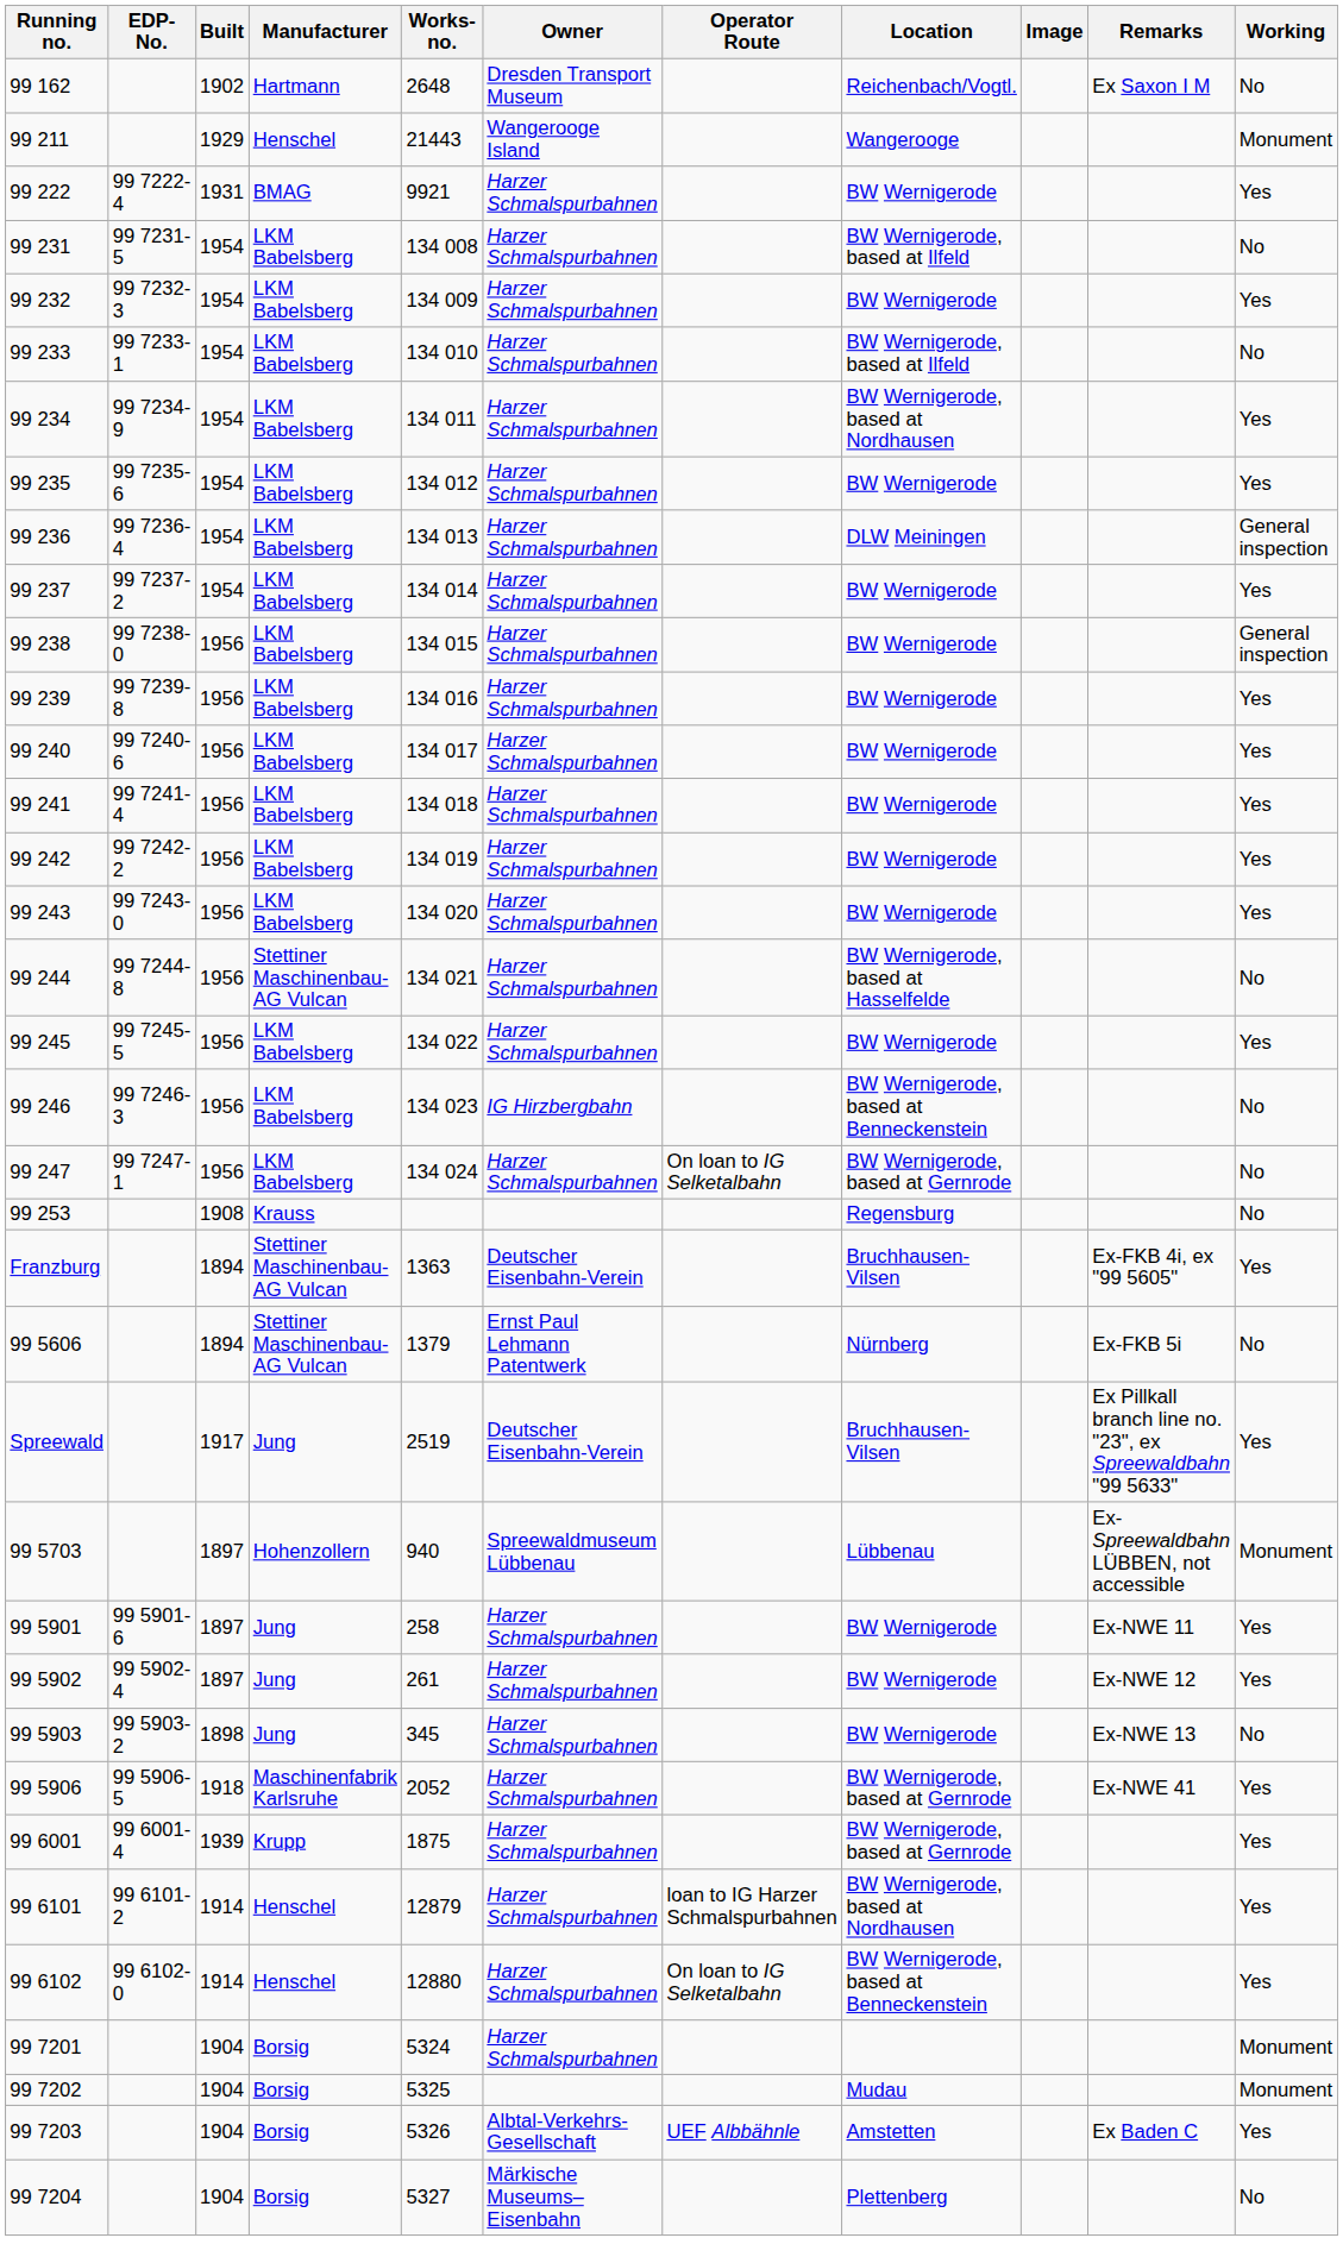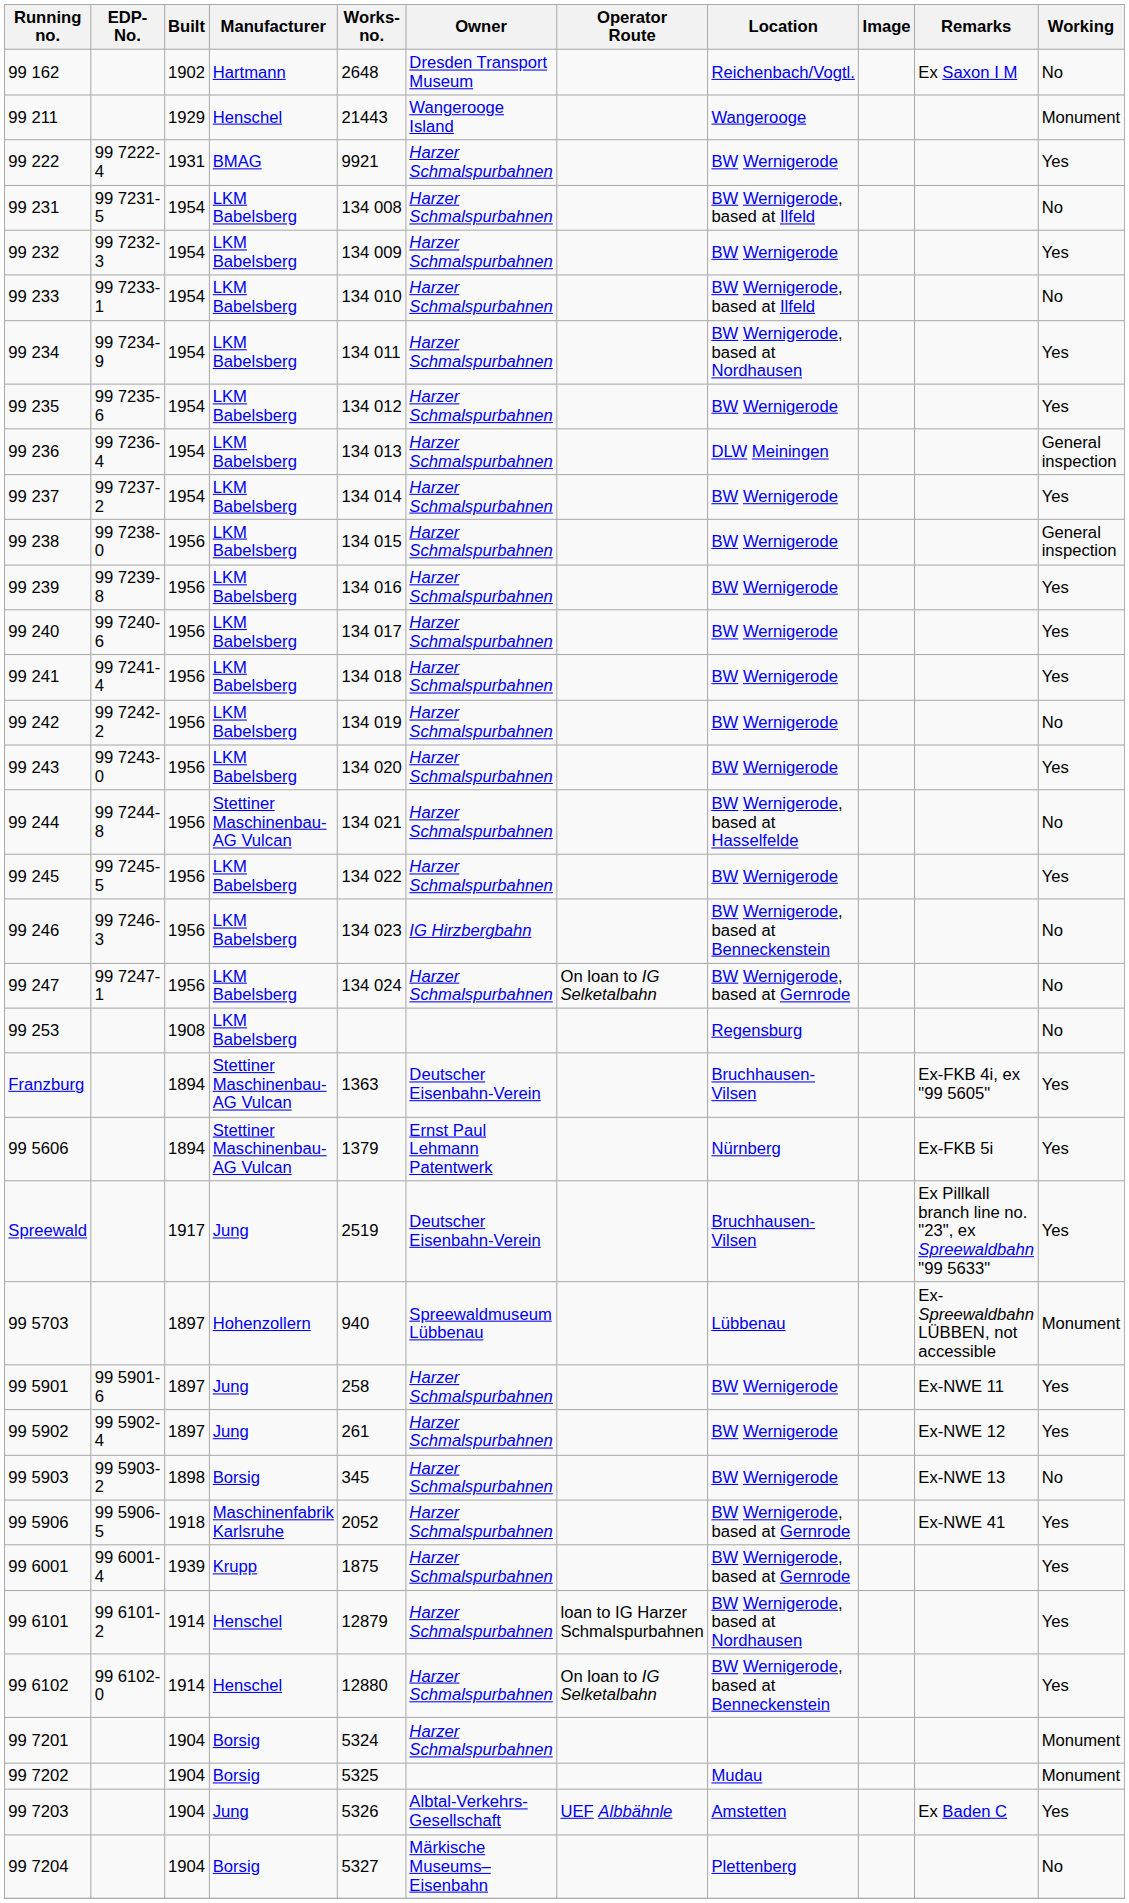 <table class="wikitable" style="width="100%"; border:solid 1px #AAAAAA; background:#e3e3e3;">
 <tr>
 <th width="5%">Running<br>no.</th>
 <th width="7%">EDP-<br>No.</th>
 <th width="4%">Built</th>
 <th width="10%">Manufacturer</th>
 <th width="5%">Works-<br>no.</th>
 <th width="12%">Owner</th>
 <th width="12%">Operator<br>Route</th>
 <th width="15%">Location</th>
 <th width="13%">Image</th>
 <th width="20%">Remarks</th>
 <th width="8%">Working</th>
 </tr>
 <tr>
 <td>99 162</td>
 <td></td>
 <td>1902</td>
 <td><a href='#'>Hartmann</a></td>
 <td>2648</td>
 <td><a href='#'>Dresden Transport Museum</a></td>
 <td></td>
 <td><a href='#'>Reichenbach/Vogtl.</a></td>
 <td></td>
 <td>Ex <a href='#'>Saxon I M</a></td>
 <td>No</td>
 </tr>
 <tr>
 <td>99 211</td>
 <td></td>
 <td>1929</td>
 <td><a href='#'>Henschel</a></td>
 <td>21443</td>
 <td><a href='#'>Wangerooge Island</a></td>
 <td></td>
 <td><a href='#'>Wangerooge</a></td>
 <td></td>
 <td></td>
 <td>Monument</td>
 </tr>
 <tr>
 <td>99 222</td>
 <td>99 7222-4</td>
 <td>1931</td>
 <td><a href='#'>BMAG</a></td>
 <td>9921</td>
 <td><em><a href='#'>Harzer Schmalspurbahnen</a></em></td>
 <td></td>
 <td><a href='#'>BW</a> <a href='#'>Wernigerode</a></td>
 <td></td>
 <td></td>
 <td>Yes</td>
 </tr>
 <tr>
 <td>99 231</td>
 <td>99 7231-5</td>
 <td>1954</td>
 <td><a href='#'>LKM Babelsberg</a></td>
 <td>134 008</td>
 <td><em><a href='#'>Harzer Schmalspurbahnen</a></em></td>
 <td></td>
 <td><a href='#'>BW</a> <a href='#'>Wernigerode</a>, <br>based at <a href='#'>Ilfeld</a></td>
 <td></td>
 <td></td>
 <td>No</td>
 </tr>
 <tr>
 <td>99 232</td>
 <td>99 7232-3</td>
 <td>1954</td>
 <td><a href='#'>LKM Babelsberg</a></td>
 <td>134 009</td>
 <td><em><a href='#'>Harzer Schmalspurbahnen</a></em></td>
 <td></td>
 <td><a href='#'>BW</a> <a href='#'>Wernigerode</a></td>
 <td></td>
 <td></td>
 <td>Yes</td>
 </tr>
 <tr>
 <td>99 233</td>
 <td>99 7233-1</td>
 <td>1954</td>
 <td><a href='#'>LKM Babelsberg</a></td>
 <td>134 010</td>
 <td><em><a href='#'>Harzer Schmalspurbahnen</a></em></td>
 <td></td>
 <td><a href='#'>BW</a> <a href='#'>Wernigerode</a>, <br>based at <a href='#'>Ilfeld</a></td>
 <td></td>
 <td></td>
 <td>No</td>
 </tr>
 <tr>
 <td>99 234</td>
 <td>99 7234-9</td>
 <td>1954</td>
 <td><a href='#'>LKM Babelsberg</a></td>
 <td>134 011</td>
 <td><em><a href='#'>Harzer Schmalspurbahnen</a></em></td>
 <td></td>
 <td><a href='#'>BW</a> <a href='#'>Wernigerode</a>, <br>based at <a href='#'>Nordhausen</a></td>
 <td></td>
 <td></td>
 <td>Yes</td>
 </tr>
 <tr>
 <td>99 235</td>
 <td>99 7235-6</td>
 <td>1954</td>
 <td><a href='#'>LKM Babelsberg</a></td>
 <td>134 012</td>
 <td><em><a href='#'>Harzer Schmalspurbahnen</a></em></td>
 <td></td>
 <td><a href='#'>BW</a> <a href='#'>Wernigerode</a></td>
 <td></td>
 <td></td>
 <td>Yes</td>
 </tr>
 <tr>
 <td>99 236</td>
 <td>99 7236-4</td>
 <td>1954</td>
 <td><a href='#'>LKM Babelsberg</a></td>
 <td>134 013</td>
 <td><em><a href='#'>Harzer Schmalspurbahnen</a></em></td>
 <td></td>
 <td><a href='#'>DLW</a> <a href='#'>Meiningen</a></td>
 <td></td>
 <td></td>
 <td>General inspection</td>
 </tr>
 <tr>
 <td>99 237</td>
 <td>99 7237-2</td>
 <td>1954</td>
 <td><a href='#'>LKM Babelsberg</a></td>
 <td>134 014</td>
 <td><em><a href='#'>Harzer Schmalspurbahnen</a></em></td>
 <td></td>
 <td><a href='#'>BW</a> <a href='#'>Wernigerode</a></td>
 <td></td>
 <td></td>
 <td>Yes</td>
 </tr>
 <tr>
 <td>99 238</td>
 <td>99 7238-0</td>
 <td>1956</td>
 <td><a href='#'>LKM Babelsberg</a></td>
 <td>134 015</td>
 <td><em><a href='#'>Harzer Schmalspurbahnen</a></em></td>
 <td></td>
 <td><a href='#'>BW</a> <a href='#'>Wernigerode</a></td>
 <td></td>
 <td></td>
 <td>General inspection</td>
 </tr>
 <tr>
 <td>99 239</td>
 <td>99 7239-8</td>
 <td>1956</td>
 <td><a href='#'>LKM Babelsberg</a></td>
 <td>134 016</td>
 <td><em><a href='#'>Harzer Schmalspurbahnen</a></em></td>
 <td></td>
 <td><a href='#'>BW</a> <a href='#'>Wernigerode</a></td>
 <td></td>
 <td></td>
 <td>Yes</td>
 </tr>
 <tr>
 <td>99 240</td>
 <td>99 7240-6</td>
 <td>1956</td>
 <td><a href='#'>LKM Babelsberg</a></td>
 <td>134 017</td>
 <td><em><a href='#'>Harzer Schmalspurbahnen</a></em></td>
 <td></td>
 <td><a href='#'>BW</a> <a href='#'>Wernigerode</a></td>
 <td></td>
 <td></td>
 <td>Yes</td>
 </tr>
 <tr>
 <td>99 241</td>
 <td>99 7241-4</td>
 <td>1956</td>
 <td><a href='#'>LKM Babelsberg</a></td>
 <td>134 018</td>
 <td><em><a href='#'>Harzer Schmalspurbahnen</a></em></td>
 <td></td>
 <td><a href='#'>BW</a> <a href='#'>Wernigerode</a></td>
 <td></td>
 <td></td>
 <td>Yes</td>
 </tr>
 <tr>
 <td>99 242</td>
 <td>99 7242-2</td>
 <td>1956</td>
 <td><a href='#'>LKM Babelsberg</a></td>
 <td>134 019</td>
 <td><em><a href='#'>Harzer Schmalspurbahnen</a></em></td>
 <td></td>
 <td><a href='#'>BW</a> <a href='#'>Wernigerode</a></td>
 <td></td>
 <td></td>
-<td>Yes</td>
+<td>No</td>
 </tr>
 <tr>
 <td>99 243</td>
 <td>99 7243-0</td>
 <td>1956</td>
 <td><a href='#'>LKM Babelsberg</a></td>
 <td>134 020</td>
 <td><em><a href='#'>Harzer Schmalspurbahnen</a></em></td>
 <td></td>
 <td><a href='#'>BW</a> <a href='#'>Wernigerode</a></td>
 <td></td>
 <td></td>
 <td>Yes</td>
 </tr>
 <tr>
 <td>99 244</td>
 <td>99 7244-8</td>
 <td>1956</td>
 <td><a href='#'>Stettiner Maschinenbau-AG Vulcan</a></td>
 <td>134 021</td>
 <td><em><a href='#'>Harzer Schmalspurbahnen</a></em></td>
 <td></td>
 <td><a href='#'>BW</a> <a href='#'>Wernigerode</a>, <br>based at <a href='#'>Hasselfelde</a></td>
 <td></td>
 <td></td>
 <td>No</td>
 </tr>
 <tr>
 <td>99 245</td>
 <td>99 7245-5</td>
 <td>1956</td>
 <td><a href='#'>LKM Babelsberg</a></td>
 <td>134 022</td>
 <td><em><a href='#'>Harzer Schmalspurbahnen</a></em></td>
 <td></td>
 <td><a href='#'>BW</a> <a href='#'>Wernigerode</a></td>
 <td></td>
 <td></td>
 <td>Yes</td>
 </tr>
 <tr>
 <td>99 246</td>
 <td>99 7246-3</td>
 <td>1956</td>
 <td><a href='#'>LKM Babelsberg</a></td>
 <td>134 023</td>
 <td><em><a href='#'>IG Hirzbergbahn</a></em></td>
 <td></td>
 <td><a href='#'>BW</a> <a href='#'>Wernigerode</a>, <br>based at <a href='#'>Benneckenstein</a></td>
 <td></td>
 <td></td>
 <td>No</td>
 </tr>
 <tr>
 <td>99 247</td>
 <td>99 7247-1</td>
 <td>1956</td>
 <td><a href='#'>LKM Babelsberg</a></td>
 <td>134 024</td>
 <td><em><a href='#'>Harzer Schmalspurbahnen</a></em></td>
 <td>On loan to <em>IG Selketalbahn</em></td>
 <td><a href='#'>BW</a> <a href='#'>Wernigerode</a>, <br>based at <a href='#'>Gernrode</a></td>
 <td></td>
 <td></td>
 <td>No</td>
 </tr>
 <tr>
 <td>99 253</td>
 <td></td>
 <td>1908</td>
-<td><a href='#'>Krauss</a></td>
+<td><a href='#'>LKM Babelsberg</a></td>
 <td></td>
 <td></td>
 <td></td>
 <td><a href='#'>Regensburg</a></td>
 <td></td>
 <td></td>
 <td>No</td>
 </tr>
 <tr>
 <td><a href='#'>Franzburg</a></td>
 <td></td>
 <td>1894</td>
 <td><a href='#'>Stettiner Maschinenbau-AG Vulcan</a></td>
 <td>1363</td>
 <td><a href='#'>Deutscher Eisenbahn-Verein</a></td>
 <td></td>
 <td><a href='#'>Bruchhausen-Vilsen</a></td>
 <td></td>
 <td>Ex-FKB 4i, ex "99 5605"</td>
 <td>Yes</td>
 </tr>
 <tr>
 <td>99 5606</td>
 <td></td>
 <td>1894</td>
 <td><a href='#'>Stettiner Maschinenbau-AG Vulcan</a></td>
 <td>1379</td>
 <td><a href='#'>Ernst Paul Lehmann Patentwerk</a></td>
 <td></td>
 <td><a href='#'>Nürnberg</a></td>
 <td></td>
 <td>Ex-FKB 5i</td>
-<td>No</td>
+<td>Yes</td>
 </tr>
 <tr>
 <td><a href='#'>Spreewald</a></td>
 <td></td>
 <td>1917</td>
 <td><a href='#'>Jung</a></td>
 <td>2519</td>
 <td><a href='#'>Deutscher Eisenbahn-Verein</a></td>
 <td></td>
 <td><a href='#'>Bruchhausen-Vilsen</a></td>
 <td></td>
 <td>Ex Pillkall branch line no. "23", ex <em><a href='#'>Spreewaldbahn</a></em> "99 5633"</td>
 <td>Yes</td>
 </tr>
 <tr>
 <td>99 5703</td>
 <td></td>
 <td>1897</td>
 <td><a href='#'>Hohenzollern</a></td>
 <td>940</td>
 <td><a href='#'>Spreewaldmuseum Lübbenau</a></td>
 <td></td>
 <td><a href='#'>Lübbenau</a></td>
 <td></td>
 <td>Ex-<em>Spreewaldbahn</em> LÜBBEN, not accessible</td>
 <td>Monument</td>
 </tr>
 <tr>
 <td>99 5901</td>
 <td>99 5901-6</td>
 <td>1897</td>
 <td><a href='#'>Jung</a></td>
 <td>258</td>
 <td><em><a href='#'>Harzer Schmalspurbahnen</a></em></td>
 <td></td>
 <td><a href='#'>BW</a> <a href='#'>Wernigerode</a></td>
 <td></td>
 <td>Ex-NWE 11</td>
 <td>Yes</td>
 </tr>
 <tr>
 <td>99 5902</td>
 <td>99 5902-4</td>
 <td>1897</td>
 <td><a href='#'>Jung</a></td>
 <td>261</td>
 <td><em><a href='#'>Harzer Schmalspurbahnen</a></em></td>
 <td></td>
 <td><a href='#'>BW</a> <a href='#'>Wernigerode</a></td>
 <td></td>
 <td>Ex-NWE 12</td>
 <td>Yes</td>
 </tr>
 <tr>
 <td>99 5903</td>
 <td>99 5903-2</td>
 <td>1898</td>
-<td><a href='#'>Jung</a></td>
+<td><a href='#'>Borsig</a></td>
 <td>345</td>
 <td><em><a href='#'>Harzer Schmalspurbahnen</a></em></td>
 <td></td>
 <td><a href='#'>BW</a> <a href='#'>Wernigerode</a></td>
 <td></td>
 <td>Ex-NWE 13</td>
 <td>No</td>
 </tr>
 <tr>
 <td>99 5906</td>
 <td>99 5906-5</td>
 <td>1918</td>
 <td><a href='#'>Maschinenfabrik Karlsruhe</a></td>
 <td>2052</td>
 <td><em><a href='#'>Harzer Schmalspurbahnen</a></em></td>
 <td></td>
 <td><a href='#'>BW</a> <a href='#'>Wernigerode</a>, <br>based at <a href='#'>Gernrode</a></td>
 <td></td>
 <td>Ex-NWE 41</td>
 <td>Yes</td>
 </tr>
 <tr>
 <td>99 6001</td>
 <td>99 6001-4</td>
 <td>1939</td>
 <td><a href='#'>Krupp</a></td>
 <td>1875</td>
 <td><em><a href='#'>Harzer Schmalspurbahnen</a></em></td>
 <td></td>
 <td><a href='#'>BW</a> <a href='#'>Wernigerode</a>, <br>based at <a href='#'>Gernrode</a></td>
 <td></td>
 <td></td>
 <td>Yes</td>
 </tr>
 <tr>
 <td>99 6101</td>
 <td>99 6101-2</td>
 <td>1914</td>
 <td><a href='#'>Henschel</a></td>
 <td>12879</td>
 <td><em><a href='#'>Harzer Schmalspurbahnen</a></em></td>
 <td>loan to IG Harzer Schmalspurbahnen</td>
 <td><a href='#'>BW</a> <a href='#'>Wernigerode</a>, <br>based at <a href='#'>Nordhausen</a></td>
 <td></td>
 <td></td>
 <td>Yes</td>
 </tr>
 <tr>
 <td>99 6102</td>
 <td>99 6102-0</td>
 <td>1914</td>
 <td><a href='#'>Henschel</a></td>
 <td>12880</td>
 <td><em><a href='#'>Harzer Schmalspurbahnen</a></em></td>
 <td>On loan to <em>IG Selketalbahn</em></td>
 <td><a href='#'>BW</a> <a href='#'>Wernigerode</a>, <br>based at <a href='#'>Benneckenstein</a></td>
 <td></td>
 <td></td>
 <td>Yes</td>
 </tr>
 <tr>
 <td>99 7201</td>
 <td></td>
 <td>1904</td>
 <td><a href='#'>Borsig</a></td>
 <td>5324</td>
 <td><em><a href='#'>Harzer Schmalspurbahnen</a></em></td>
 <td></td>
 <td></td>
 <td></td>
 <td></td>
 <td>Monument</td>
 </tr>
 <tr>
 <td>99 7202</td>
 <td></td>
 <td>1904</td>
 <td><a href='#'>Borsig</a></td>
 <td>5325</td>
 <td></td>
 <td></td>
 <td><a href='#'>Mudau</a></td>
 <td></td>
 <td></td>
 <td>Monument</td>
 </tr>
 <tr>
 <td>99 7203</td>
 <td></td>
 <td>1904</td>
-<td><a href='#'>Borsig</a></td>
+<td><a href='#'>Jung</a></td>
 <td>5326</td>
 <td><a href='#'>Albtal-Verkehrs-Gesellschaft</a></td>
 <td><a href='#'>UEF</a> <em><a href='#'>Albbähnle</a></em></td>
 <td><a href='#'>Amstetten</a></td>
 <td></td>
 <td>Ex <a href='#'>Baden C</a></td>
 <td>Yes</td>
 </tr>
 <tr>
 <td>99 7204</td>
 <td></td>
 <td>1904</td>
 <td><a href='#'>Borsig</a></td>
 <td>5327</td>
 <td><a href='#'>Märkische Museums–Eisenbahn</a></td>
 <td></td>
 <td><a href='#'>Plettenberg</a></td>
 <td></td>
 <td></td>
 <td>No</td>
 </tr>
 <tr>
 </tr>
 </table>
